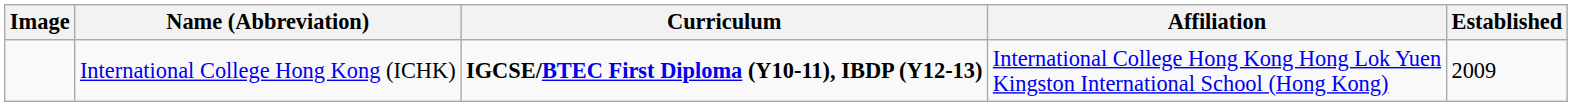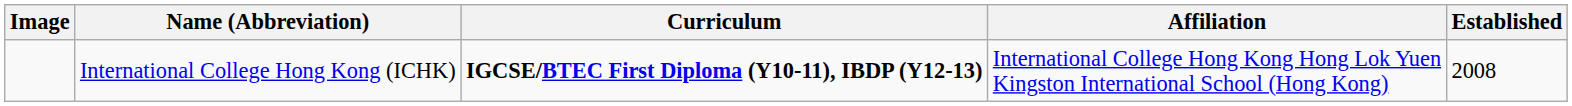 <table class="wikitable sortable">
 <tr>
 <th>Image</th>
 <th>Name (Abbreviation)</th>
 <th>Curriculum</th>
 <th>Affiliation</th>
 <th>Established</th>
 </tr>
 <tr>
 <td></td>
 <td><a href='#'>International College Hong Kong</a> (ICHK)</td>
 <td><strong>IGCSE/<a href='#'>BTEC First Diploma</a> (Y10-11), IBDP (Y12-13)</strong></td>
 <td><a href='#'>International College Hong Kong Hong Lok Yuen</a><br><a href='#'>Kingston International School (Hong Kong)</a></td>
-<td>2009</td>
+<td>2008</td>
 </tr>
 </table>
